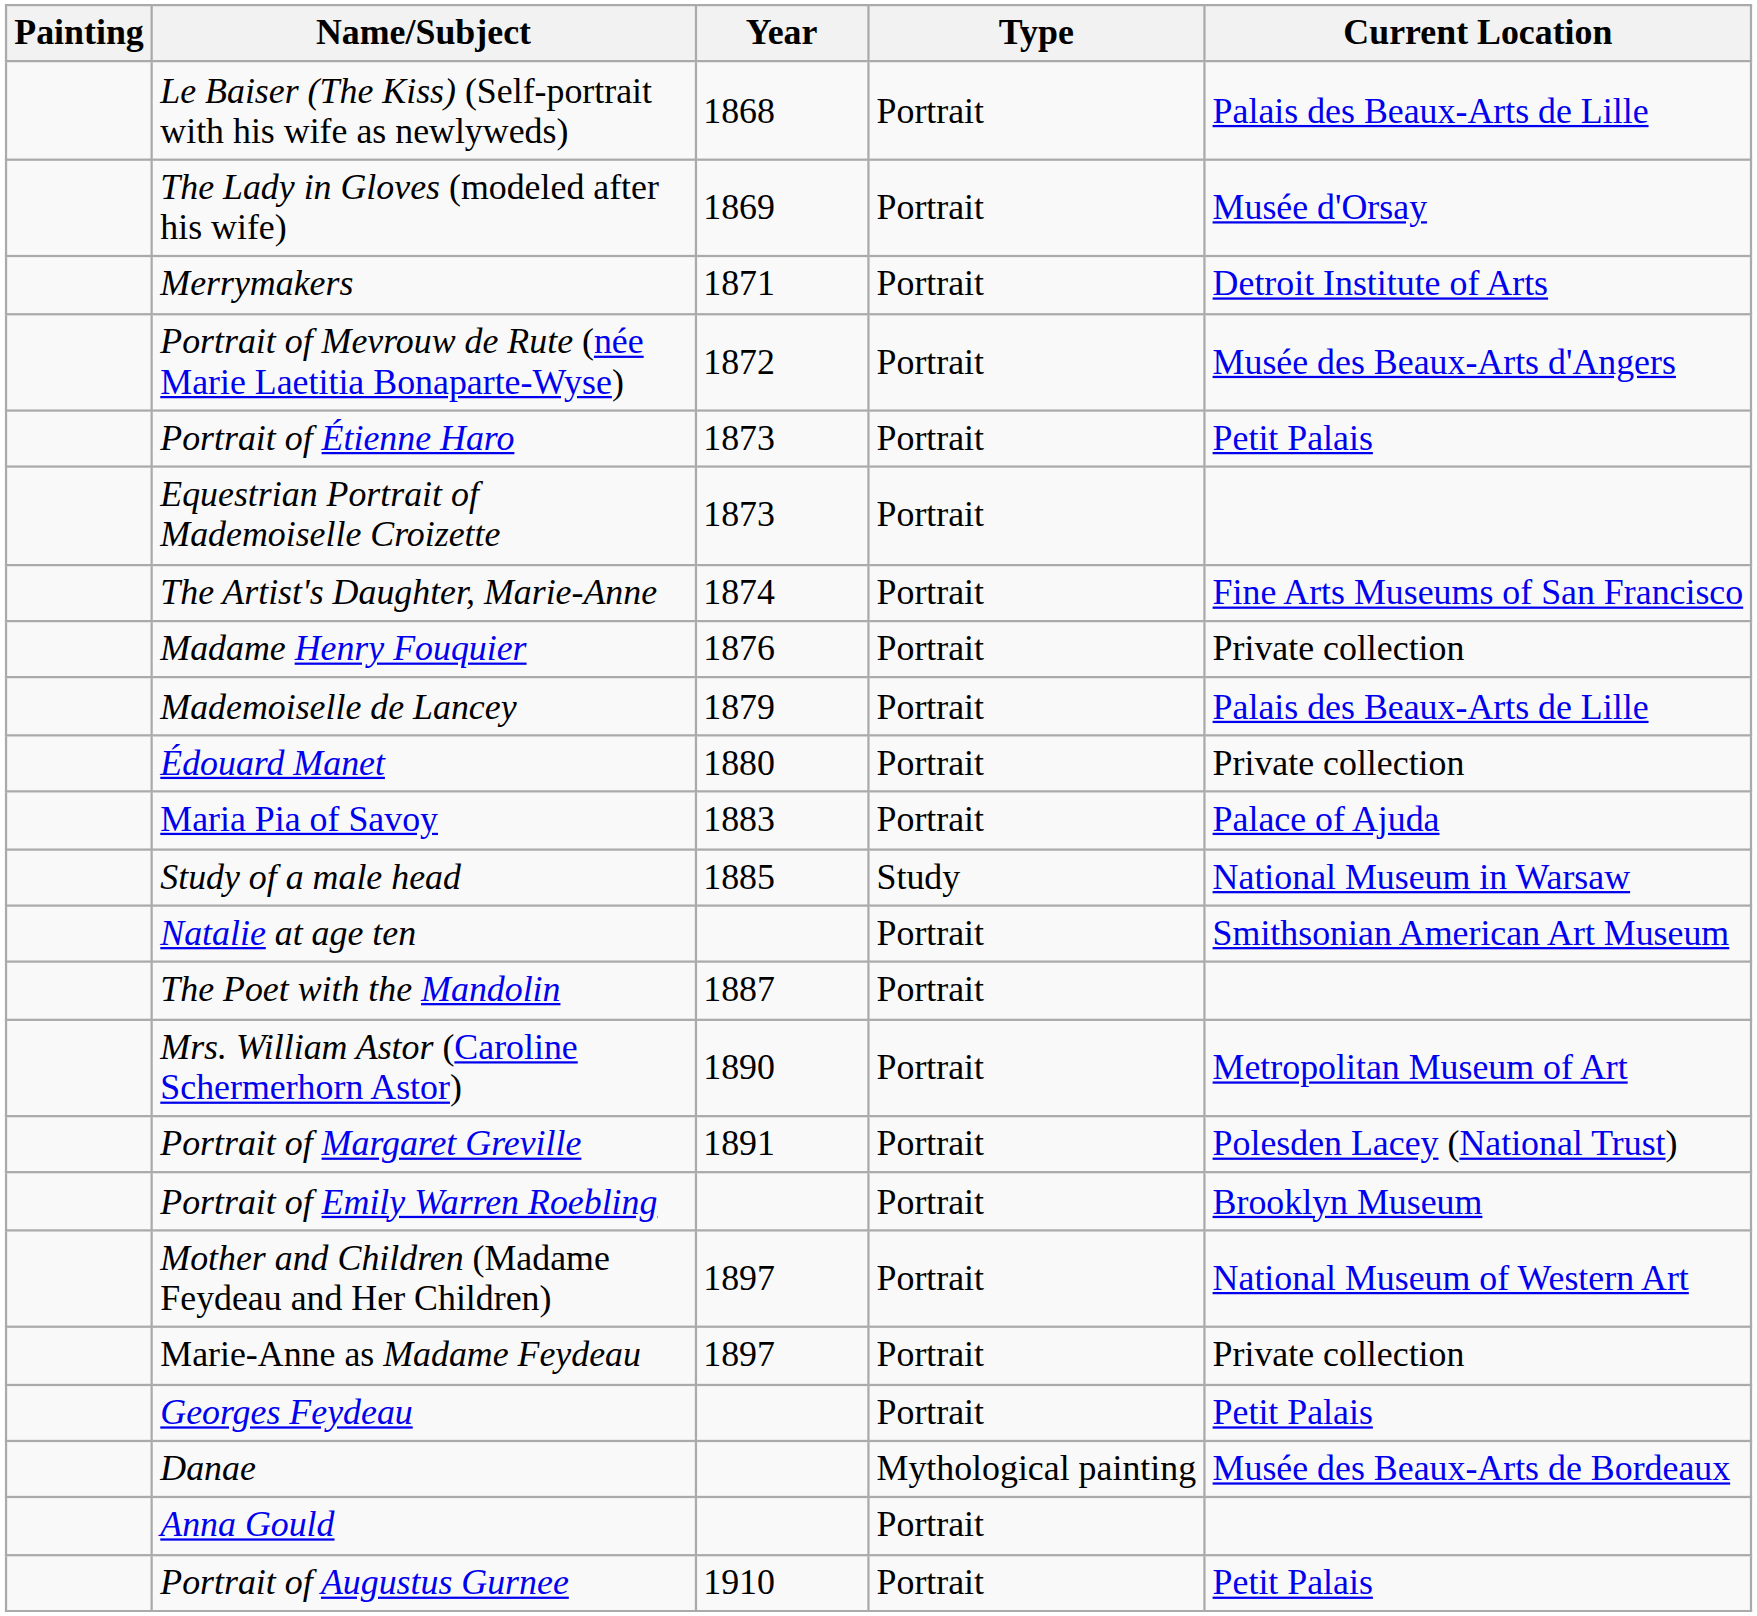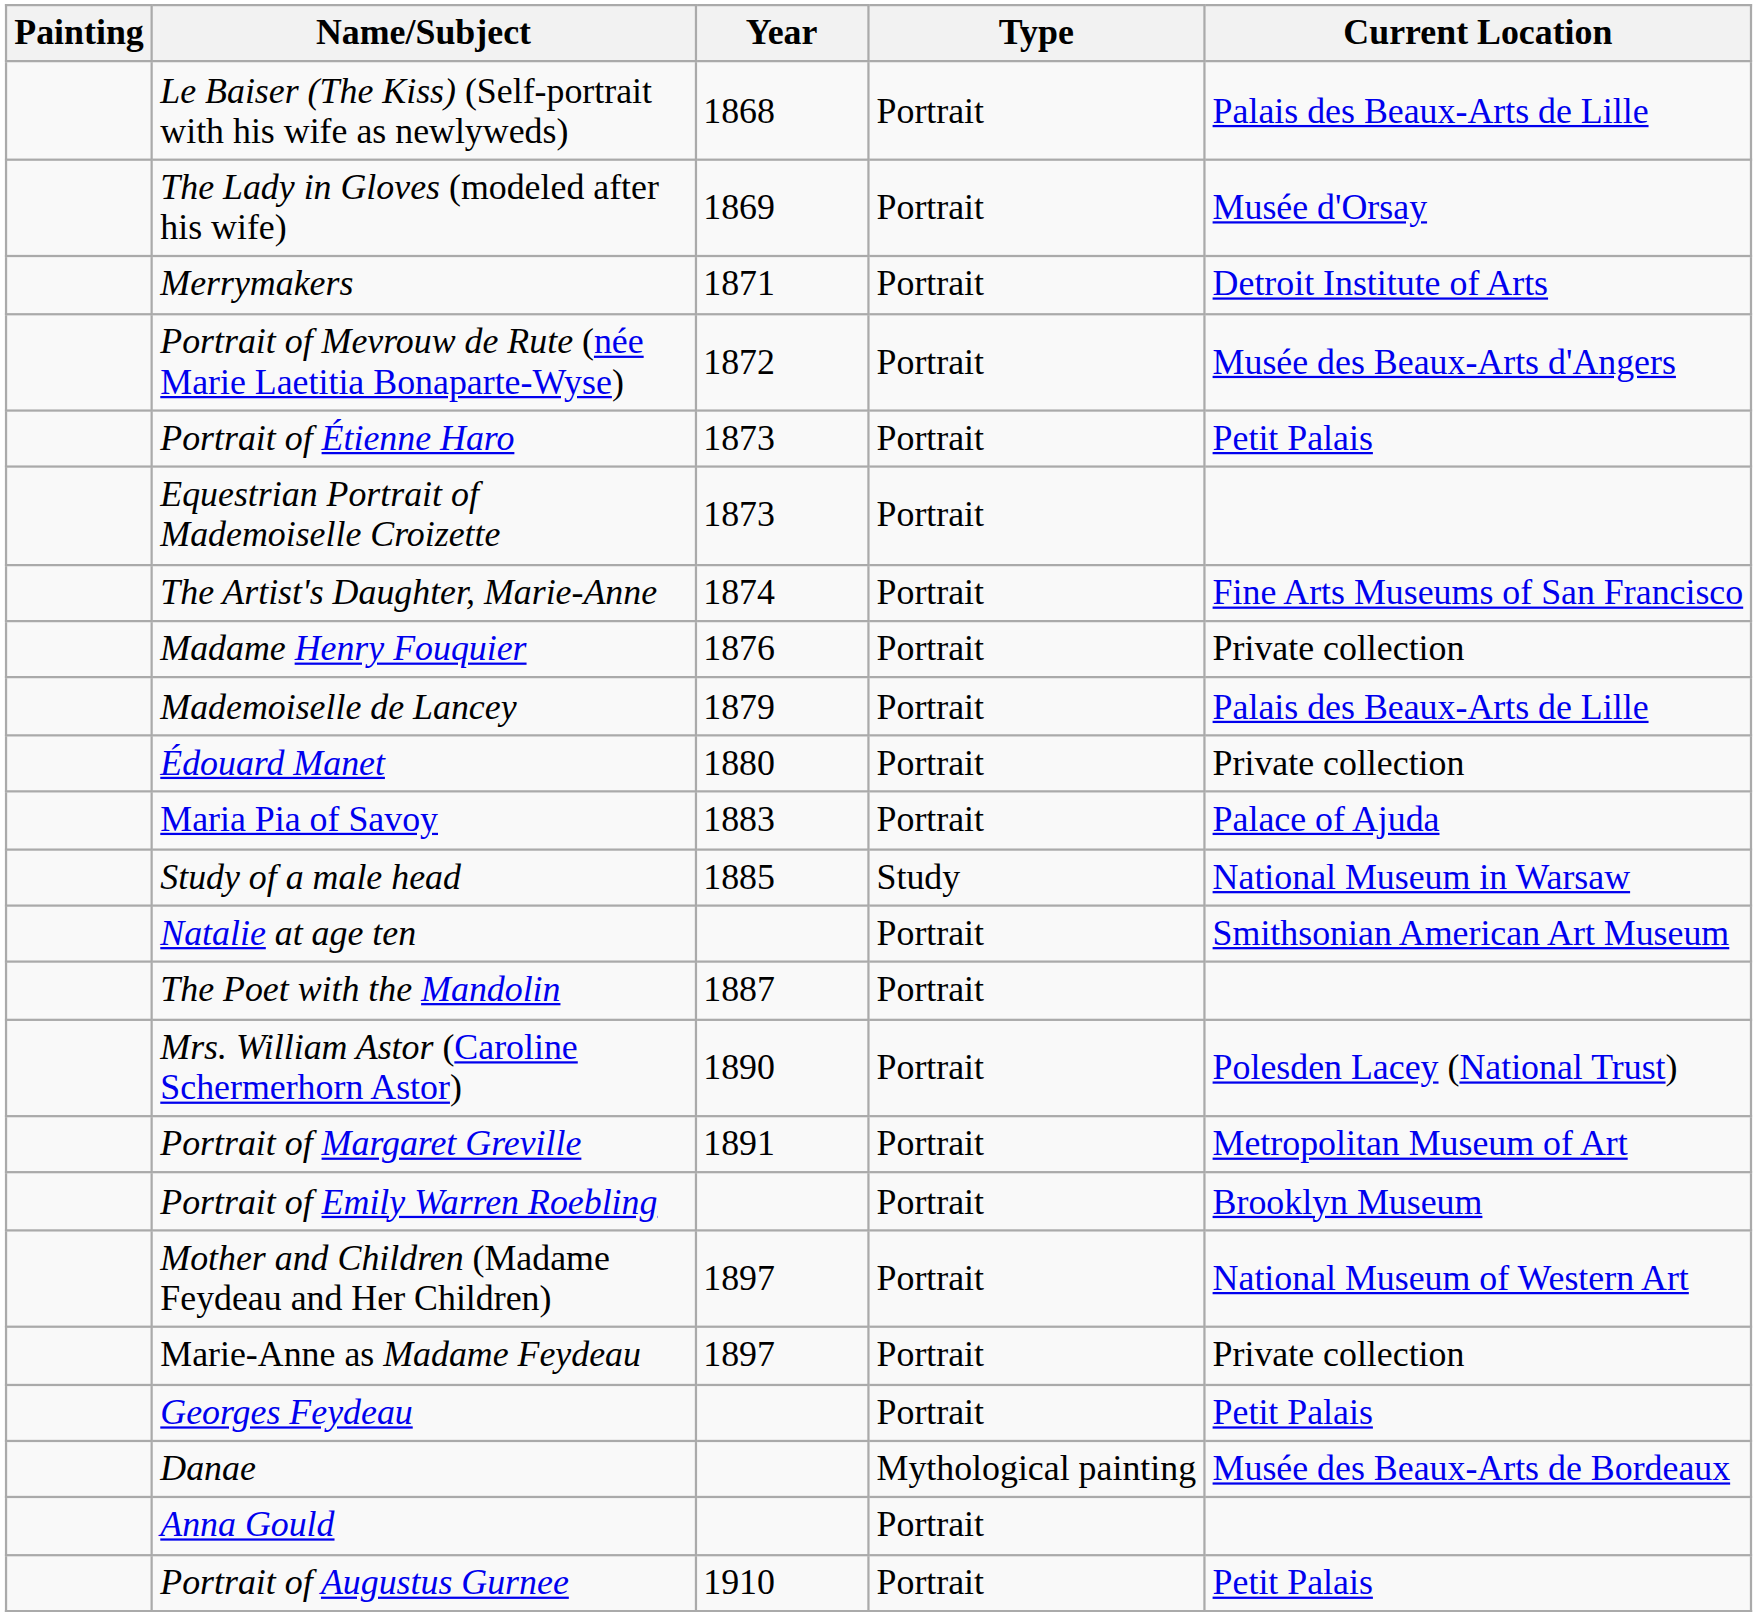 <table class="sortable wikitable" style="margin-left:0.5em; text-align:left">
 <tr>
 <th>Painting</th>
 <th width="235">Name/Subject</th>
 <th width="70">Year</th>
 <th>Type</th>
 <th>Current Location</th>
 </tr>
 <tr>
 <td></td>
 <td><em>Le Baiser (The Kiss)</em> (Self-portrait with his wife as newlyweds)</td>
 <td>1868</td>
 <td>Portrait</td>
 <td><a href='#'>Palais des Beaux-Arts de Lille</a></td>
 </tr>
 <tr>
 <td></td>
 <td><em>The Lady in Gloves</em> (modeled after his wife)</td>
 <td>1869</td>
 <td>Portrait</td>
 <td><a href='#'>Musée d'Orsay</a></td>
 </tr>
 <tr>
 <td></td>
 <td><em>Merrymakers</em></td>
 <td>1871</td>
 <td>Portrait</td>
 <td><a href='#'>Detroit Institute of Arts</a></td>
 </tr>
 <tr>
 <td></td>
 <td><em>Portrait of Mevrouw de Rute</em> (<a href='#'>née</a> <a href='#'>Marie Laetitia Bonaparte-Wyse</a>)</td>
 <td>1872</td>
 <td>Portrait</td>
 <td><a href='#'>Musée des Beaux-Arts d'Angers</a></td>
 </tr>
 <tr>
 <td></td>
 <td><em>Portrait of <a href='#'>Étienne Haro</a></em></td>
 <td>1873</td>
 <td>Portrait</td>
 <td><a href='#'>Petit Palais</a></td>
 </tr>
 <tr>
 <td></td>
 <td><em>Equestrian Portrait of Mademoiselle Croizette</em></td>
 <td>1873</td>
 <td>Portrait</td>
 <td></td>
 </tr>
 <tr>
 <td></td>
 <td><em>The Artist's Daughter, Marie-Anne</em></td>
 <td>1874</td>
 <td>Portrait</td>
 <td><a href='#'>Fine Arts Museums of San Francisco</a></td>
 </tr>
 <tr>
 <td></td>
 <td><em>Madame <a href='#'>Henry Fouquier</a></em></td>
 <td>1876</td>
 <td>Portrait</td>
 <td>Private collection</td>
 </tr>
 <tr>
 <td></td>
 <td><em>Mademoiselle de Lancey</em></td>
 <td>1879</td>
 <td>Portrait</td>
 <td><a href='#'>Palais des Beaux-Arts de Lille</a></td>
 </tr>
 <tr>
 <td></td>
 <td><em><a href='#'>Édouard Manet</a></em></td>
 <td>1880</td>
 <td>Portrait</td>
 <td>Private collection</td>
 </tr>
 <tr>
 <td></td>
 <td><a href='#'>Maria Pia of Savoy</a></td>
 <td>1883</td>
 <td>Portrait</td>
 <td><a href='#'>Palace of Ajuda</a></td>
 </tr>
 <tr>
 <td></td>
 <td><em>Study of a male head</em></td>
 <td>1885</td>
 <td>Study</td>
 <td><a href='#'>National Museum in Warsaw</a></td>
 </tr>
 <tr>
 <td></td>
 <td><em><a href='#'>Natalie</a> at age ten</em></td>
 <td></td>
 <td>Portrait</td>
 <td><a href='#'>Smithsonian American Art Museum</a></td>
 </tr>
 <tr>
 <td></td>
 <td><em>The Poet with the <a href='#'>Mandolin</a></em></td>
 <td>1887</td>
 <td>Portrait</td>
 <td></td>
 </tr>
 <tr>
 <td></td>
 <td><em>Mrs. William Astor</em> (<a href='#'>Caroline Schermerhorn Astor</a>)</td>
 <td>1890</td>
 <td>Portrait</td>
-<td><a href='#'>Metropolitan Museum of Art</a></td>
+<td><a href='#'>Polesden Lacey</a> (<a href='#'>National Trust</a>)</td>
 </tr>
 <tr>
 <td></td>
 <td><em>Portrait of <a href='#'>Margaret Greville</a></em></td>
 <td>1891</td>
 <td>Portrait</td>
-<td><a href='#'>Polesden Lacey</a> (<a href='#'>National Trust</a>)</td>
+<td><a href='#'>Metropolitan Museum of Art</a></td>
 </tr>
 <tr>
 <td></td>
 <td><em>Portrait of <a href='#'>Emily Warren Roebling</a></em></td>
 <td></td>
 <td>Portrait</td>
 <td><a href='#'>Brooklyn Museum</a></td>
 </tr>
 <tr>
 <td></td>
 <td><em>Mother and Children</em> (Madame Feydeau and Her Children)</td>
 <td>1897</td>
 <td>Portrait</td>
 <td><a href='#'>National Museum of Western Art</a></td>
 </tr>
 <tr>
 <td></td>
 <td>Marie-Anne as <em>Madame Feydeau</em></td>
 <td>1897</td>
 <td>Portrait</td>
 <td>Private collection</td>
 </tr>
 <tr>
 <td></td>
 <td><em><a href='#'>Georges Feydeau</a></em></td>
 <td></td>
 <td>Portrait</td>
 <td><a href='#'>Petit Palais</a></td>
 </tr>
 <tr>
 <td></td>
 <td><em>Danae</em></td>
 <td></td>
 <td>Mythological painting</td>
 <td><a href='#'>Musée des Beaux-Arts de Bordeaux</a></td>
 </tr>
 <tr>
 <td></td>
 <td><em><a href='#'>Anna Gould</a></em></td>
 <td></td>
 <td>Portrait</td>
 <td></td>
 </tr>
 <tr>
 <td></td>
 <td><em>Portrait of <a href='#'>Augustus Gurnee</a></em></td>
 <td>1910</td>
 <td>Portrait</td>
 <td><a href='#'>Petit Palais</a></td>
 </tr>
 <tr>
 </tr>
 </table>
